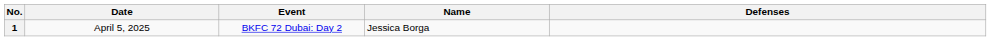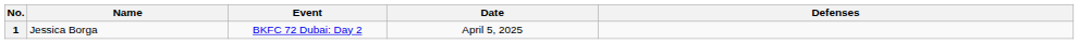 <table class="wikitable" width=100%>
 <tr>
 <th width=1%>No.</th>
+<th width=19%>Name</th>
+<th width=15%>Event</th>
 <th width=20%>Date</th>
-<th width=15%>Event</th>
-<th width=19%>Name</th>
 <th width=45%>Defenses</th>
 </tr>
 <tr>
 <th>1</th>
+<td align=left> Jessica Borga <br></td>
+<td align=center><a href='#'>BKFC 72 Dubai: Day 2</a><br></td>
 <td align=center>April 5, 2025</td>
-<td align=center><a href='#'>BKFC 72 Dubai: Day 2</a><br></td>
-<td align=left> Jessica Borga <br></td>
 <td></td>
 </tr>
 </table>
